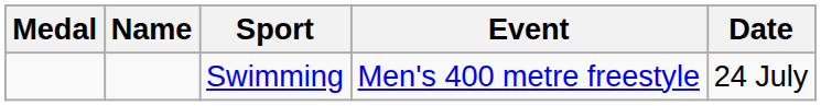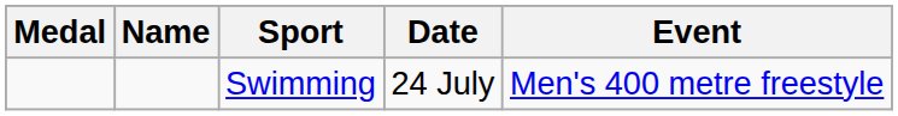 <table class="wikitable sortable" style="font-size:90%">
 <tr>
 <th>Medal</th>
 <th>Name</th>
 <th>Sport</th>
+<th>Date</th>
 <th>Event</th>
-<th>Date</th>
 </tr>
 <tr>
 <td></td>
 <td></td>
 <td><a href='#'>Swimming</a></td>
+<td>24 July</td>
 <td><a href='#'>Men's 400 metre freestyle</a></td>
-<td>24 July</td>
 </tr>
 </table>
